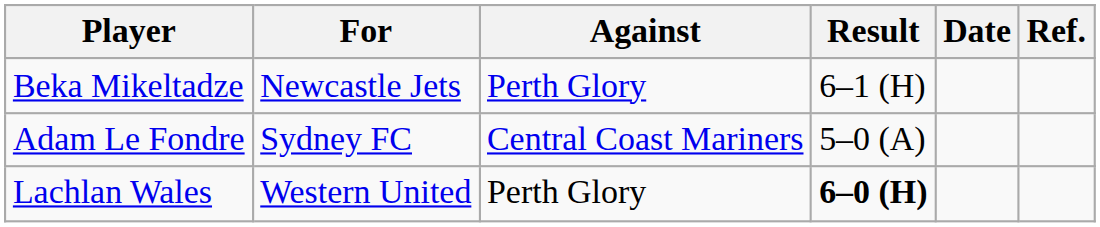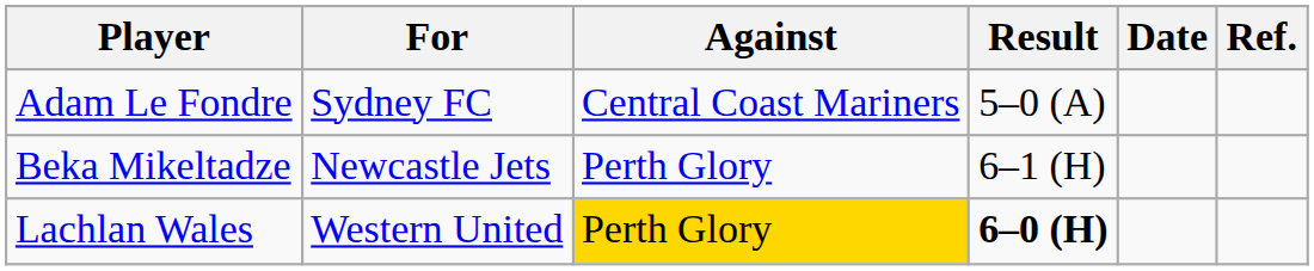 <table class="wikitable">
 <tr>
 <th>Player</th>
 <th>For</th>
 <th>Against</th>
 <th>Result</th>
 <th>Date</th>
 <th>Ref.</th>
 </tr>
 <tr>
+<td> <a href='#'>Adam Le Fondre</a></td>
+<td><a href='#'>Sydney FC</a></td>
+<td><a href='#'>Central Coast Mariners</a></td>
+<td>5–0 (A)</td>
+<td></td>
+<td></td>
+</tr>
+<tr>
 <td> <a href='#'>Beka Mikeltadze</a></td>
 <td><a href='#'>Newcastle Jets</a></td>
 <td><a href='#'>Perth Glory</a></td>
 <td>6–1 (H)</td>
 <td></td>
 <td></td>
 </tr>
 <tr>
-<td> <a href='#'>Adam Le Fondre</a></td>
-<td><a href='#'>Sydney FC</a></td>
-<td><a href='#'>Central Coast Mariners</a></td>
-<td>5–0 (A)</td>
-<td></td>
-<td></td>
-</tr>
-<tr>
 <td> <a href='#'>Lachlan Wales</a></td>
 <td><a href='#'>Western United</a></td>
-<td>Perth Glory</td>
+<td style="background: gold;">Perth Glory</td>
 <td><strong>6–0 (H)</strong></td>
 <td></td>
 <td></td>
 </tr>
 </table>
